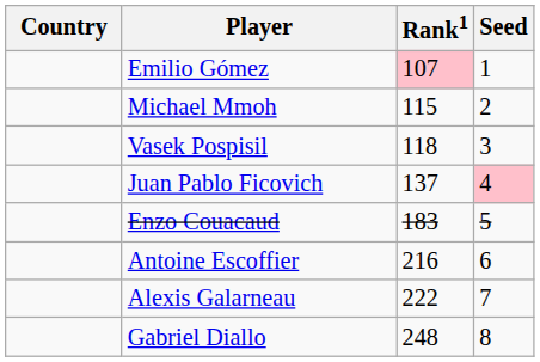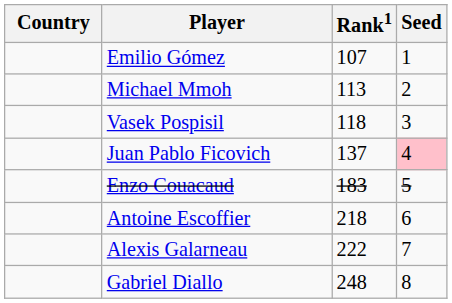 <table class="sortable wikitable">
 <tr>
 <th style="width:70px;">Country</th>
 <th style="width:175px;">Player</th>
 <th>Rank<sup>1</sup></th>
 <th>Seed</th>
 </tr>
 <tr>
 <td></td>
 <td><a href='#'>Emilio Gómez</a></td>
-<td style="background: pink;">107</td>
+<td>107</td>
 <td>1</td>
 </tr>
 <tr>
 <td></td>
 <td><a href='#'>Michael Mmoh</a></td>
-<td>115</td>
+<td>113</td>
 <td>2</td>
 </tr>
 <tr>
 <td></td>
 <td><a href='#'>Vasek Pospisil</a></td>
 <td>118</td>
 <td>3</td>
 </tr>
 <tr>
 <td></td>
 <td><a href='#'>Juan Pablo Ficovich</a></td>
 <td>137</td>
 <td style="background: pink;">4</td>
 </tr>
 <tr>
 <td><s></s></td>
 <td><s><a href='#'>Enzo Couacaud</a></s></td>
 <td><s>183</s></td>
 <td><s>5</s></td>
 </tr>
 <tr>
 <td></td>
 <td><a href='#'>Antoine Escoffier</a></td>
-<td>216</td>
+<td>218</td>
 <td>6</td>
 </tr>
 <tr>
 <td></td>
 <td><a href='#'>Alexis Galarneau</a></td>
 <td>222</td>
 <td>7</td>
 </tr>
 <tr>
 <td></td>
 <td><a href='#'>Gabriel Diallo</a></td>
 <td>248</td>
 <td>8</td>
 </tr>
 </table>
